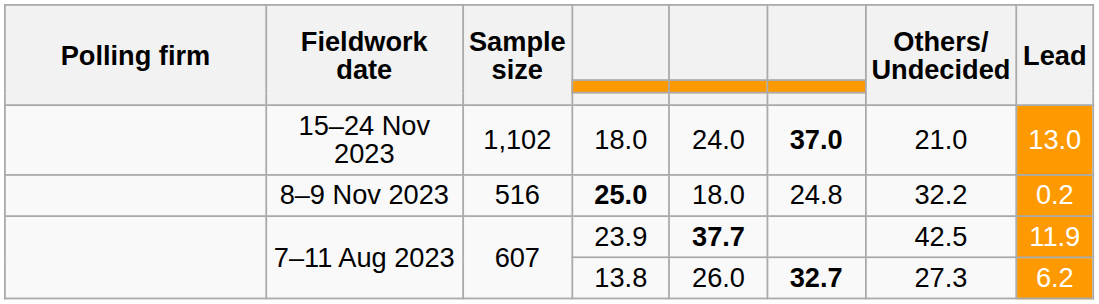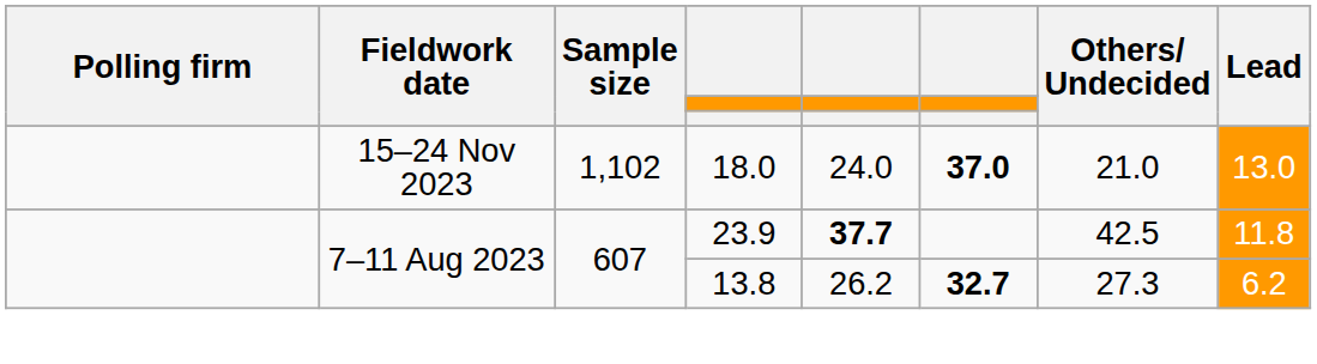 <table class="wikitable collapsible" style="text-align:center; font-size:95%; line-height:16px;">
 <tr style="height:42px;">
 <th rowspan="3" style="width:200px;">Polling firm</th>
 <th rowspan="3" style="width:125px;">Fieldwork date</th>
 <th rowspan="3" style="width:40px;">Sample size</th>
 <th class="unsortable" style="width:60px;"></th>
 <th class="unsortable" style="width:60px;"></th>
 <th class="unsortable" style="width:60px;"></th>
 <th rowspan="3" style="width:60px;">Others/<br>Undecided</th>
 <th rowspan="3" style="width:30px;">Lead</th>
 </tr>
 <tr>
 <th style="color:inherit;background:#FF9900;"></th>
 <th style="color:inherit;background:#FF9900;"></th>
 <th style="color:inherit;background:#FF9900;"></th>
 </tr>
 <tr>
 <th></th>
 <th></th>
 <th></th>
 </tr>
 <tr>
 <td></td>
 <td>15–24 Nov 2023</td>
 <td>1,102</td>
 <td>18.0</td>
 <td>24.0</td>
 <td><strong>37.0</strong></td>
 <td>21.0</td>
 <td style="background:#FF9900; color:white;">13.0</td>
 </tr>
 <tr>
-<td></td>
-<td>8–9 Nov 2023</td>
-<td>516</td>
-<td><strong>25.0</strong></td>
-<td>18.0</td>
-<td>24.8</td>
-<td>32.2</td>
-<td style="background:#FF9900; color:white;">0.2</td>
-</tr>
-<tr>
 <td rowspan="2"></td>
 <td rowspan="2">7–11 Aug 2023</td>
 <td rowspan="2">607</td>
 <td>23.9</td>
 <td><strong>37.7</strong></td>
 <td></td>
 <td>42.5</td>
-<td style="background:#FF9900; color:white;">11.9</td>
+<td style="background:#FF9900; color:white;">11.8</td>
 </tr>
 <tr>
 <td>13.8</td>
-<td>26.0</td>
+<td>26.2</td>
 <td><strong>32.7</strong></td>
 <td>27.3</td>
 <td style="background:#FF9900; color:white;">6.2</td>
 </tr>
 </table>
